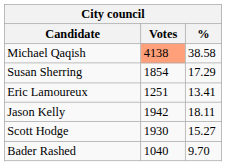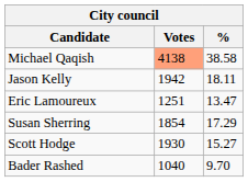 <table class="wikitable">
 <tr>
 <th colspan="3">City council</th>
 </tr>
 <tr>
 <th style="width: 170px">Candidate</th>
 <th style="width: 50px">Votes</th>
 <th style="width: 40px">%</th>
 </tr>
 <tr>
 <td>Michael Qaqish</td>
 <td style="background: lightsalmon;">4138</td>
 <td>38.58</td>
 </tr>
 <tr>
-<td>Susan Sherring</td>
-<td>1854</td>
-<td>17.29</td>
+<td>Jason Kelly</td>
+<td>1942</td>
+<td>18.11</td>
 </tr>
 <tr>
 <td>Eric Lamoureux</td>
 <td>1251</td>
-<td>13.41</td>
+<td>13.47</td>
 </tr>
 <tr>
-<td>Jason Kelly</td>
-<td>1942</td>
-<td>18.11</td>
+<td>Susan Sherring</td>
+<td>1854</td>
+<td>17.29</td>
 </tr>
 <tr>
 <td>Scott Hodge</td>
 <td>1930</td>
 <td>15.27</td>
 </tr>
 <tr>
 <td>Bader Rashed</td>
 <td>1040</td>
 <td>9.70</td>
 </tr>
 </table>
